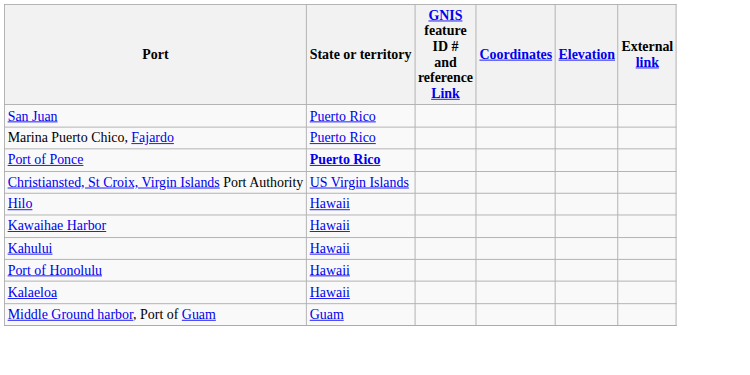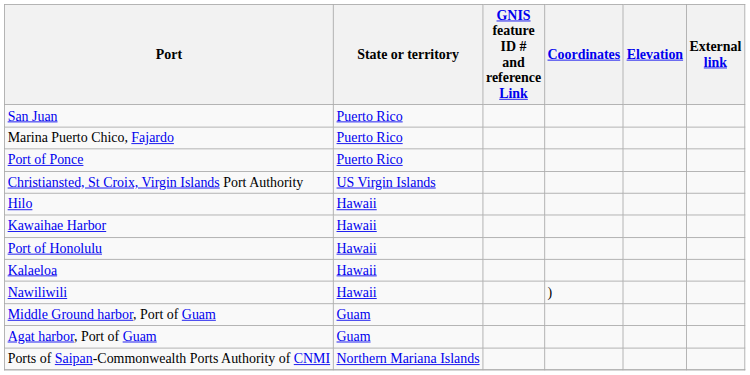 <table class="wikitable sortable">
 <tr>
 <th>Port<br></th>
 <th>State or territory</th>
 <th><a href='#'>GNIS</a><br>feature<br>ID #<br>and<br>reference<br><a href='#'>Link</a><br></th>
 <th><a href='#'>Coordinates</a><br></th>
 <th><a href='#'>Elevation</a><br></th>
 <th>External<br><a href='#'>link</a><br></th>
 </tr>
 <tr>
 <td><a href='#'>San Juan</a></td>
 <td><a href='#'>Puerto Rico</a></td>
 <td></td>
 <td></td>
 <td></td>
 <td></td>
 </tr>
 <tr>
 <td>Marina Puerto Chico, <a href='#'>Fajardo</a></td>
 <td><a href='#'>Puerto Rico</a></td>
 <td></td>
 <td></td>
 <td></td>
 <td></td>
 </tr>
 <tr>
 <td><a href='#'>Port of Ponce</a></td>
-<td><strong><a href='#'>Puerto Rico</a></strong></td>
+<td><a href='#'>Puerto Rico</a></td>
 <td></td>
 <td></td>
 <td></td>
 <td></td>
 </tr>
 <tr>
 <td><a href='#'>Christiansted, St Croix, Virgin Islands</a> Port Authority</td>
 <td><a href='#'>US Virgin Islands</a></td>
 <td></td>
 <td></td>
 <td></td>
 <td></td>
 </tr>
 <tr>
 <td><a href='#'>Hilo</a></td>
 <td><a href='#'>Hawaii</a></td>
 <td></td>
 <td></td>
 <td></td>
 <td></td>
 </tr>
 <tr>
 <td><a href='#'>Kawaihae Harbor</a></td>
 <td><a href='#'>Hawaii</a></td>
 <td></td>
 <td></td>
 <td></td>
 <td></td>
 </tr>
 <tr>
-<td><a href='#'>Kahului</a></td>
-<td><a href='#'>Hawaii</a></td>
-<td></td>
-<td></td>
-<td></td>
-<td></td>
-</tr>
-<tr>
 <td><a href='#'>Port of Honolulu</a></td>
 <td><a href='#'>Hawaii</a></td>
 <td></td>
 <td></td>
 <td></td>
 <td></td>
 </tr>
 <tr>
 <td><a href='#'>Kalaeloa</a></td>
 <td><a href='#'>Hawaii</a></td>
 <td></td>
 <td></td>
 <td></td>
 <td></td>
 </tr>
 <tr>
+<td><a href='#'>Nawiliwili</a></td>
+<td><a href='#'>Hawaii</a></td>
+<td></td>
+<td>)</td>
+<td></td>
+<td></td>
+</tr>
+<tr>
 <td><a href='#'>Middle Ground harbor</a>, Port of <a href='#'>Guam</a></td>
 <td><a href='#'>Guam</a></td>
 <td></td>
 <td></td>
 <td></td>
 <td></td>
 </tr>
 <tr>
+<td><a href='#'>Agat harbor</a>, Port of <a href='#'>Guam</a></td>
+<td><a href='#'>Guam</a></td>
+<td></td>
+<td></td>
+<td></td>
+<td></td>
+</tr>
+<tr>
+<td>Ports of <a href='#'>Saipan</a>-Commonwealth Ports Authority of <a href='#'>CNMI</a></td>
+<td><a href='#'>Northern Mariana Islands</a></td>
+<td></td>
+<td></td>
+<td></td>
+<td></td>
+</tr>
+<tr>
 </tr>
 </table>
